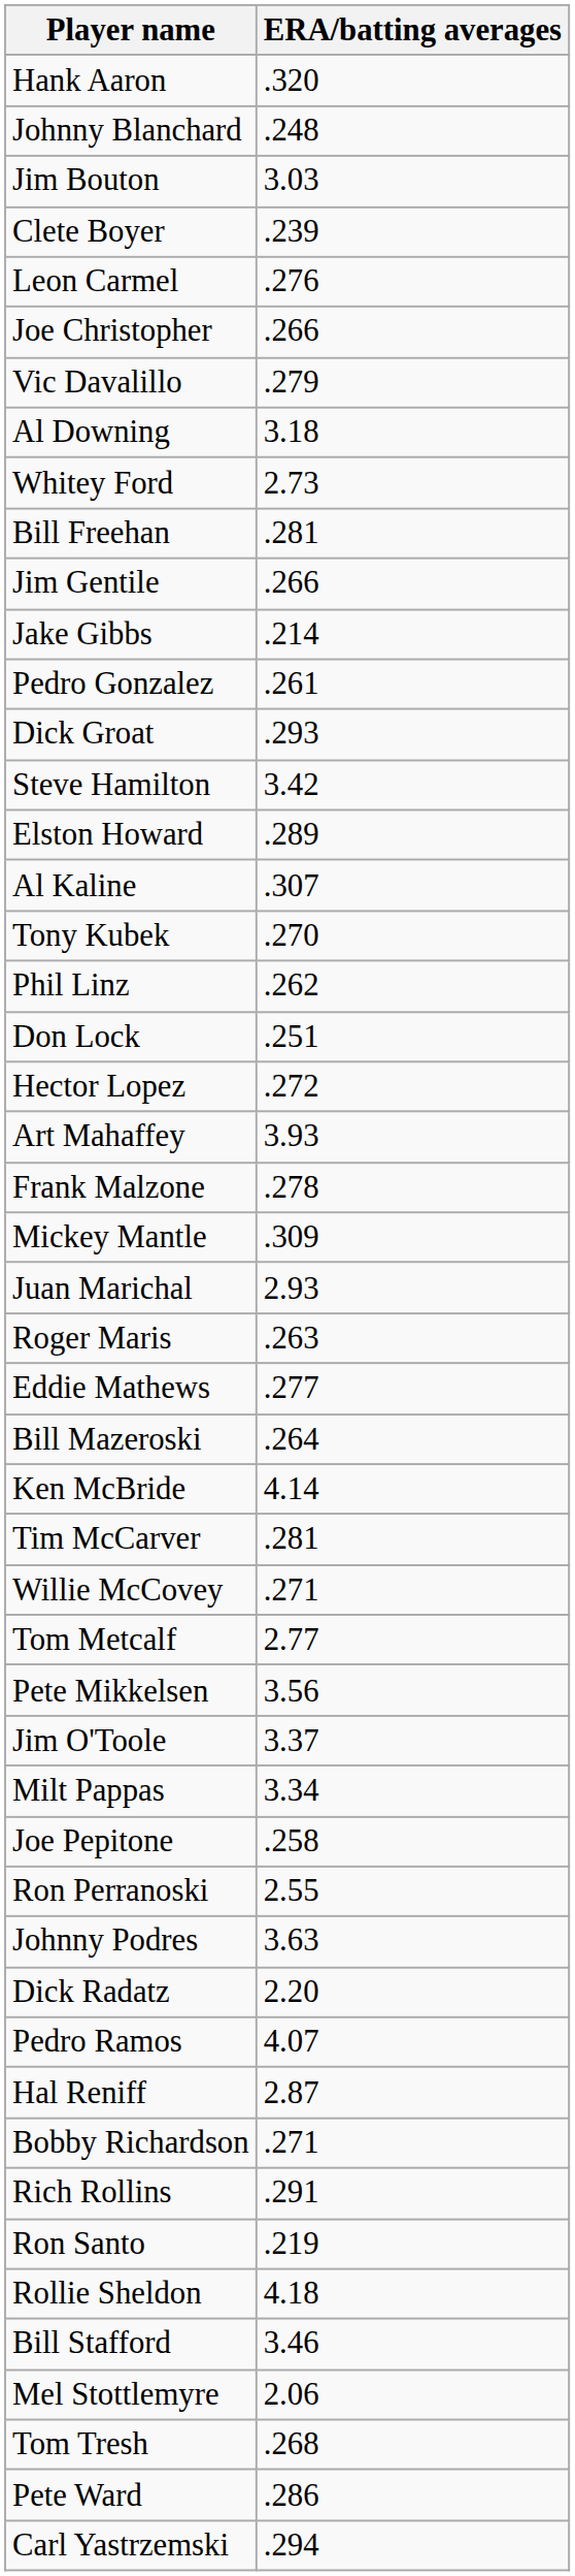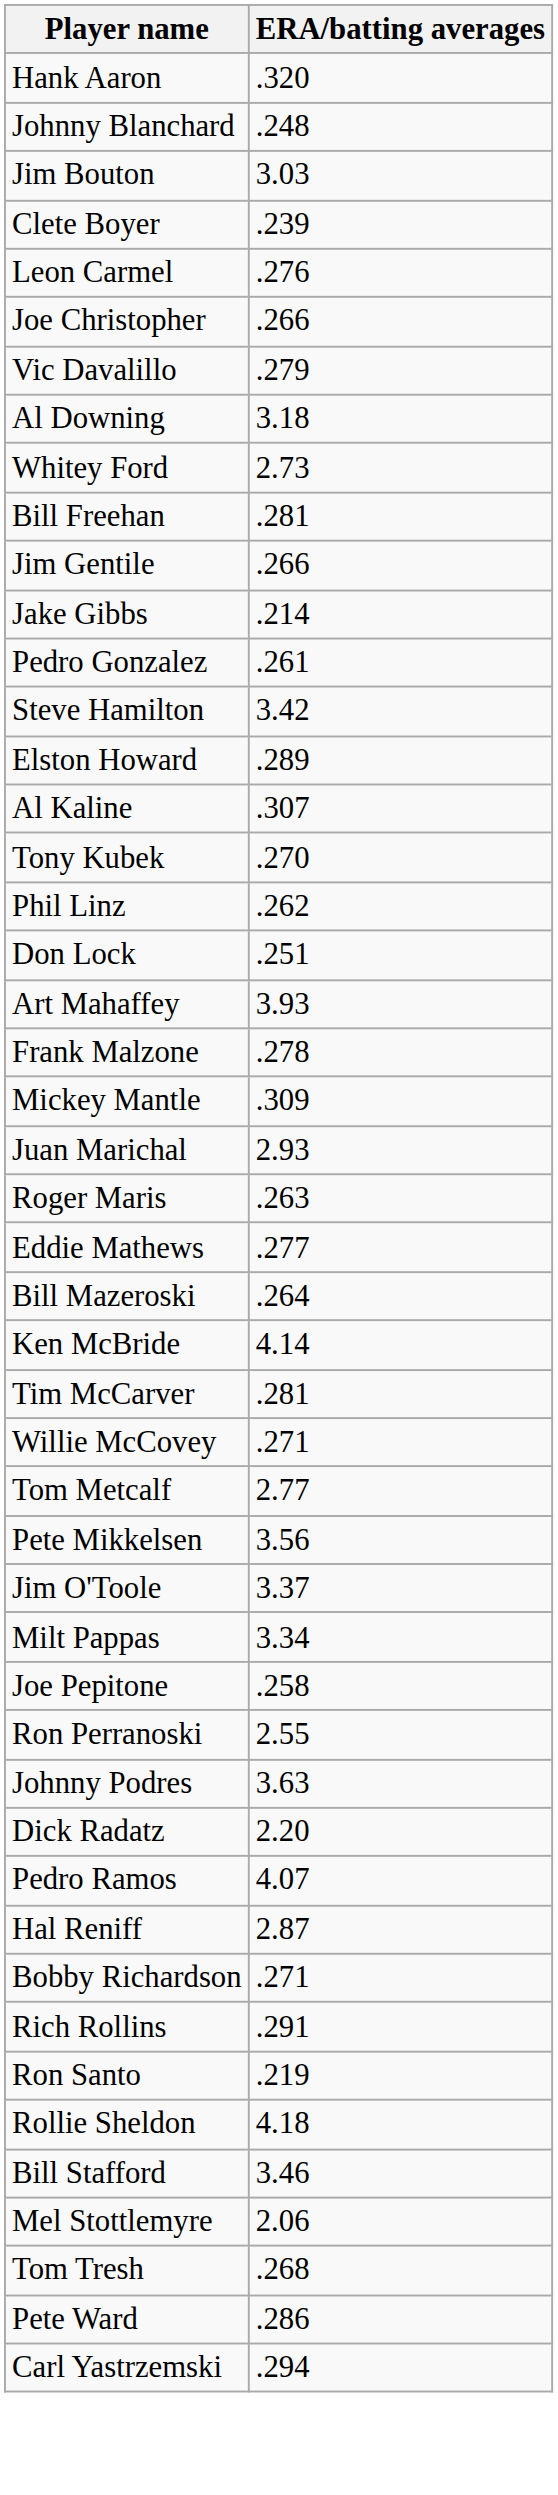 <table class="wikitable">
 <tr>
 <th>Player name</th>
 <th>ERA/batting averages</th>
 </tr>
 <tr>
 <td>Hank Aaron</td>
 <td>.320</td>
 </tr>
 <tr>
 <td>Johnny Blanchard</td>
 <td>.248</td>
 </tr>
 <tr>
 <td>Jim Bouton</td>
 <td>3.03</td>
 </tr>
 <tr>
 <td>Clete Boyer</td>
 <td>.239</td>
 </tr>
 <tr>
 <td>Leon Carmel</td>
 <td>.276</td>
 </tr>
 <tr>
 <td>Joe Christopher</td>
 <td>.266</td>
 </tr>
 <tr>
 <td>Vic Davalillo</td>
 <td>.279</td>
 </tr>
 <tr>
 <td>Al Downing</td>
 <td>3.18</td>
 </tr>
 <tr>
 <td>Whitey Ford</td>
 <td>2.73</td>
 </tr>
 <tr>
 <td>Bill Freehan</td>
 <td>.281</td>
 </tr>
 <tr>
 <td>Jim Gentile</td>
 <td>.266</td>
 </tr>
 <tr>
 <td>Jake Gibbs</td>
 <td>.214</td>
 </tr>
 <tr>
 <td>Pedro Gonzalez</td>
 <td>.261</td>
 </tr>
 <tr>
-<td>Dick Groat</td>
-<td>.293</td>
-</tr>
-<tr>
 <td>Steve Hamilton</td>
 <td>3.42</td>
 </tr>
 <tr>
 <td>Elston Howard</td>
 <td>.289</td>
 </tr>
 <tr>
 <td>Al Kaline</td>
 <td>.307</td>
 </tr>
 <tr>
 <td>Tony Kubek</td>
 <td>.270</td>
 </tr>
 <tr>
 <td>Phil Linz</td>
 <td>.262</td>
 </tr>
 <tr>
 <td>Don Lock</td>
 <td>.251</td>
-</tr>
-<tr>
-<td>Hector Lopez</td>
-<td>.272</td>
 </tr>
 <tr>
 <td>Art Mahaffey</td>
 <td>3.93</td>
 </tr>
 <tr>
 <td>Frank Malzone</td>
 <td>.278</td>
 </tr>
 <tr>
 <td>Mickey Mantle</td>
 <td>.309</td>
 </tr>
 <tr>
 <td>Juan Marichal</td>
 <td>2.93</td>
 </tr>
 <tr>
 <td>Roger Maris</td>
 <td>.263</td>
 </tr>
 <tr>
 <td>Eddie Mathews</td>
 <td>.277</td>
 </tr>
 <tr>
 <td>Bill Mazeroski</td>
 <td>.264</td>
 </tr>
 <tr>
 <td>Ken McBride</td>
 <td>4.14</td>
 </tr>
 <tr>
 <td>Tim McCarver</td>
 <td>.281</td>
 </tr>
 <tr>
 <td>Willie McCovey</td>
 <td>.271</td>
 </tr>
 <tr>
 <td>Tom Metcalf</td>
 <td>2.77</td>
 </tr>
 <tr>
 <td>Pete Mikkelsen</td>
 <td>3.56</td>
 </tr>
 <tr>
 <td>Jim O'Toole</td>
 <td>3.37</td>
 </tr>
 <tr>
 <td>Milt Pappas</td>
 <td>3.34</td>
 </tr>
 <tr>
 <td>Joe Pepitone</td>
 <td>.258</td>
 </tr>
 <tr>
 <td>Ron Perranoski</td>
 <td>2.55</td>
 </tr>
 <tr>
 <td>Johnny Podres</td>
 <td>3.63</td>
 </tr>
 <tr>
 <td>Dick Radatz</td>
 <td>2.20</td>
 </tr>
 <tr>
 <td>Pedro Ramos</td>
 <td>4.07</td>
 </tr>
 <tr>
 <td>Hal Reniff</td>
 <td>2.87</td>
 </tr>
 <tr>
 <td>Bobby Richardson</td>
 <td>.271</td>
 </tr>
 <tr>
 <td>Rich Rollins</td>
 <td>.291</td>
 </tr>
 <tr>
 <td>Ron Santo</td>
 <td>.219</td>
 </tr>
 <tr>
 <td>Rollie Sheldon</td>
 <td>4.18</td>
 </tr>
 <tr>
 <td>Bill Stafford</td>
 <td>3.46</td>
 </tr>
 <tr>
 <td>Mel Stottlemyre</td>
 <td>2.06</td>
 </tr>
 <tr>
 <td>Tom Tresh</td>
 <td>.268</td>
 </tr>
 <tr>
 <td>Pete Ward</td>
 <td>.286</td>
 </tr>
 <tr>
 <td>Carl Yastrzemski</td>
 <td>.294</td>
 </tr>
 </table>
